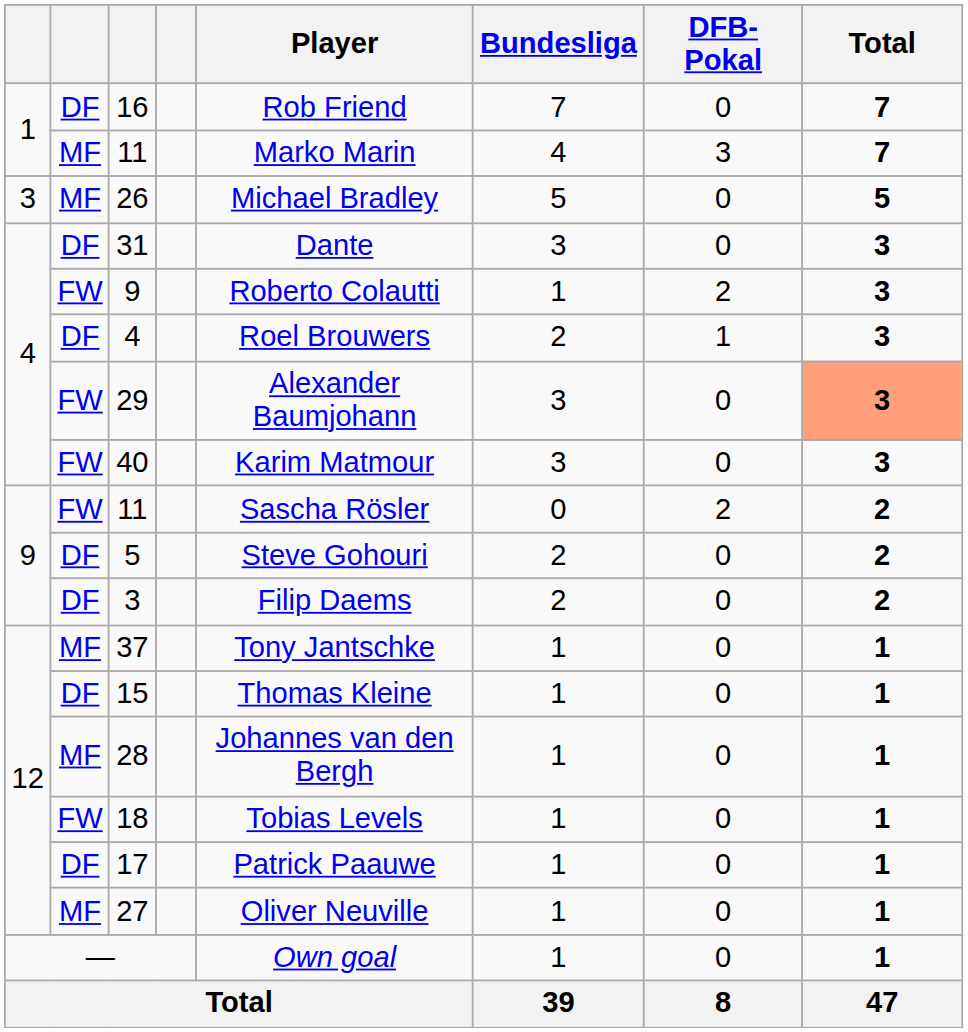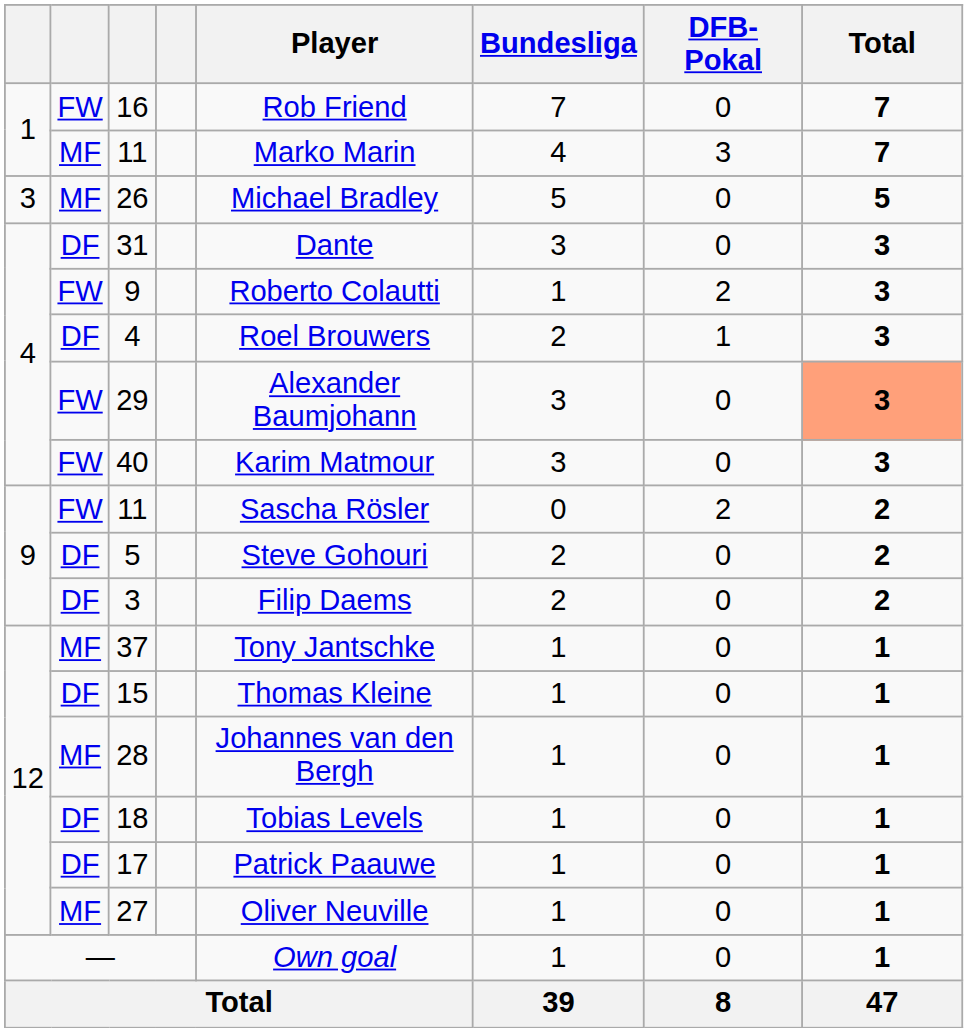 <table class="wikitable" style="text-align:center">
 <tr>
 <th width="15"></th>
 <th width="15"></th>
 <th width="15"></th>
 <th width="15"></th>
 <th width="145">Player</th>
 <th width="80"><strong><a href='#'>Bundesliga</a></strong></th>
 <th width="80"><strong><a href='#'>DFB-Pokal</a></strong></th>
 <th width="80">Total</th>
 </tr>
 <tr>
 <td rowspan="2">1</td>
-<td align="center"><a href='#'>DF</a></td>
+<td align="center"><a href='#'>FW</a></td>
 <td align="center">16</td>
 <td></td>
 <td><a href='#'>Rob Friend</a></td>
 <td>7</td>
 <td>0</td>
 <td><strong>7</strong></td>
 </tr>
 <tr>
 <td align="center"><a href='#'>MF</a></td>
 <td align="center">11</td>
 <td></td>
 <td><a href='#'>Marko Marin</a></td>
 <td>4</td>
 <td>3</td>
 <td><strong>7</strong></td>
 </tr>
 <tr>
 <td>3</td>
 <td align="center"><a href='#'>MF</a></td>
 <td align="center">26</td>
 <td></td>
 <td><a href='#'>Michael Bradley</a></td>
 <td>5</td>
 <td>0</td>
 <td><strong>5</strong></td>
 </tr>
 <tr>
 <td rowspan="5">4</td>
 <td align="center"><a href='#'>DF</a></td>
 <td align="center">31</td>
 <td></td>
 <td><a href='#'>Dante</a></td>
 <td>3</td>
 <td>0</td>
 <td><strong>3</strong></td>
 </tr>
 <tr>
 <td align="center"><a href='#'>FW</a></td>
 <td align="center">9</td>
 <td></td>
 <td><a href='#'>Roberto Colautti</a></td>
 <td>1</td>
 <td>2</td>
 <td><strong>3</strong></td>
 </tr>
 <tr>
 <td align="center"><a href='#'>DF</a></td>
 <td align="center">4</td>
 <td></td>
 <td><a href='#'>Roel Brouwers</a></td>
 <td>2</td>
 <td>1</td>
 <td><strong>3</strong></td>
 </tr>
 <tr>
 <td><a href='#'>FW</a></td>
 <td align="center">29</td>
 <td></td>
 <td><a href='#'>Alexander Baumjohann</a></td>
 <td>3</td>
 <td>0</td>
 <td style="background: lightsalmon;"><strong>3</strong></td>
 </tr>
 <tr>
 <td align="center"><a href='#'>FW</a></td>
 <td align="center">40</td>
 <td></td>
 <td><a href='#'>Karim Matmour</a></td>
 <td>3</td>
 <td>0</td>
 <td><strong>3</strong></td>
 </tr>
 <tr>
 <td rowspan="3">9</td>
 <td align="center"><a href='#'>FW</a></td>
 <td align="center">11</td>
 <td></td>
 <td><a href='#'>Sascha Rösler</a></td>
 <td>0</td>
 <td>2</td>
 <td><strong>2</strong></td>
 </tr>
 <tr>
 <td align="center"><a href='#'>DF</a></td>
 <td align="center">5</td>
 <td></td>
 <td><a href='#'>Steve Gohouri</a></td>
 <td>2</td>
 <td>0</td>
 <td><strong>2</strong></td>
 </tr>
 <tr>
 <td align="center"><a href='#'>DF</a></td>
 <td align="center">3</td>
 <td></td>
 <td><a href='#'>Filip Daems</a></td>
 <td>2</td>
 <td>0</td>
 <td><strong>2</strong></td>
 </tr>
 <tr>
 <td rowspan="6">12</td>
 <td><a href='#'>MF</a></td>
 <td>37</td>
 <td></td>
 <td><a href='#'>Tony Jantschke</a></td>
 <td>1</td>
 <td>0</td>
 <td><strong>1</strong></td>
 </tr>
 <tr>
 <td align="center"><a href='#'>DF</a></td>
 <td align="center">15</td>
 <td></td>
 <td><a href='#'>Thomas Kleine</a></td>
 <td>1</td>
 <td>0</td>
 <td><strong>1</strong></td>
 </tr>
 <tr>
 <td align="center"><a href='#'>MF</a></td>
 <td align="center">28</td>
 <td></td>
 <td><a href='#'>Johannes van den Bergh</a></td>
 <td>1</td>
 <td>0</td>
 <td><strong>1</strong></td>
 </tr>
 <tr>
-<td align="center"><a href='#'>FW</a></td>
+<td><a href='#'>DF</a></td>
 <td>18</td>
 <td></td>
 <td><a href='#'>Tobias Levels</a></td>
 <td>1</td>
 <td>0</td>
 <td><strong>1</strong></td>
 </tr>
 <tr>
 <td><a href='#'>DF</a></td>
 <td>17</td>
 <td></td>
 <td><a href='#'>Patrick Paauwe</a></td>
 <td>1</td>
 <td>0</td>
 <td><strong>1</strong></td>
 </tr>
 <tr>
 <td align="center"><a href='#'>MF</a></td>
 <td>27</td>
 <td></td>
 <td><a href='#'>Oliver Neuville</a></td>
 <td>1</td>
 <td>0</td>
 <td><strong>1</strong></td>
 </tr>
 <tr>
 <td colspan="4">—</td>
 <td><em><a href='#'>Own goal</a></em></td>
 <td>1</td>
 <td>0</td>
 <td><strong>1</strong></td>
 </tr>
 <tr>
 <th colspan="5">Total</th>
 <th><strong>39</strong></th>
 <th><strong>8</strong></th>
 <th><strong>47</strong></th>
 </tr>
 </table>
